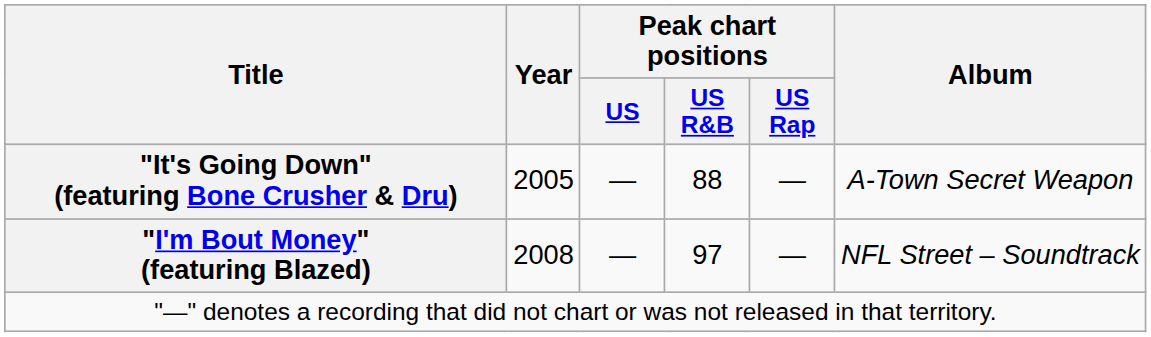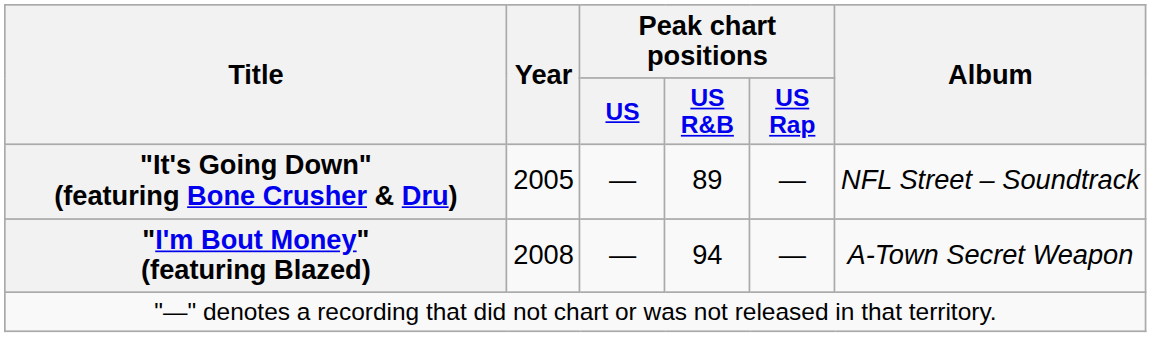 <table class="wikitable plainrowheaders" style="text-align:center;">
 <tr>
 <th scope="col" rowspan="2" style="width:18em;">Title</th>
 <th scope="col" rowspan="2">Year</th>
 <th scope="col" colspan="3">Peak chart positions</th>
 <th scope="col" rowspan="2">Album</th>
 </tr>
 <tr>
 <th scope="col" style="width:3em;font-size:90%;"><a href='#'>US</a><br></th>
 <th scope="col" style="width:3em;font-size:90%;"><a href='#'>US<br>R&B</a><br></th>
 <th scope="col" style="width:3em;font-size:90%;"><a href='#'>US<br>Rap</a><br></th>
 </tr>
 <tr>
 <th scope="row">"It's Going Down"<br><span>(featuring <a href='#'>Bone Crusher</a> & <a href='#'>Dru</a>)</span></th>
 <td>2005</td>
 <td>—</td>
-<td>88</td>
+<td>89</td>
 <td>—</td>
-<td><em>A-Town Secret Weapon</em></td>
+<td><em>NFL Street – Soundtrack</em></td>
 </tr>
 <tr>
 <th scope="row">"<a href='#'>I'm Bout Money</a>"<br><span>(featuring Blazed)</span></th>
 <td>2008</td>
 <td>—</td>
-<td>97</td>
+<td>94</td>
 <td>—</td>
-<td><em>NFL Street – Soundtrack</em></td>
+<td><em>A-Town Secret Weapon</em></td>
 </tr>
 <tr>
 <td colspan="7" style="font-size:90%">"—" denotes a recording that did not chart or was not released in that territory.</td>
 </tr>
 </table>
